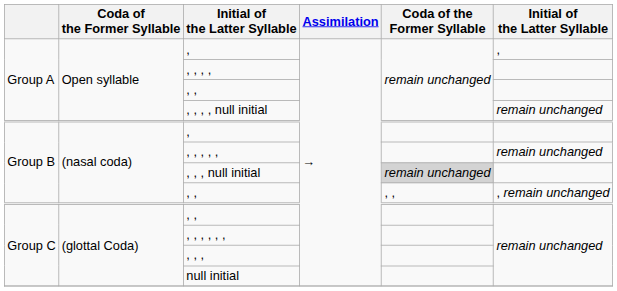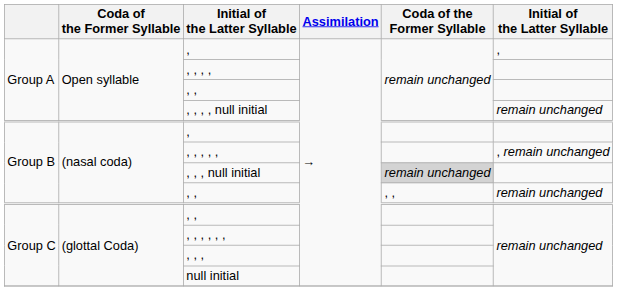 <table class="wikitable">
 <tr>
 <th bgcolor="#ABCDEF"></th>
 <th bgcolor="#ABCDEF">Coda of <br>the Former Syllable</th>
 <th bgcolor="#ABCDEF">Initial of <br>the Latter Syllable</th>
 <th bgcolor="#ABCDEF"><a href='#'>Assimilation</a></th>
 <th bgcolor="#ABCDEF">Coda of the <br>Former Syllable</th>
 <th bgcolor="#ABCDEF">Initial of <br>the Latter Syllable</th>
 </tr>
 <tr>
 <td rowspan="4">Group A</td>
 <td rowspan="4">Open syllable</td>
 <td>, </td>
 <td rowspan="12">→</td>
 <td rowspan="4"><em>remain unchanged</em></td>
 <td>, </td>
 </tr>
 <tr>
 <td>, , , , </td>
 <td></td>
 </tr>
 <tr>
 <td>, , </td>
 <td></td>
 </tr>
 <tr>
 <td>, , , , null initial</td>
 <td><em>remain unchanged</em></td>
 </tr>
 <tr style="border-top-style:double;">
 <td rowspan="4">Group B</td>
 <td rowspan="4"> (nasal coda)</td>
 <td>, </td>
 <td></td>
 <td></td>
 </tr>
 <tr>
 <td>, , , , , </td>
 <td></td>
-<td><em>remain unchanged</em></td>
+<td>, <em>remain unchanged</em></td>
 </tr>
 <tr>
 <td>, , , null initial</td>
 <td style="background: lightgrey;"><em>remain unchanged</em></td>
 <td></td>
 </tr>
 <tr>
 <td>, , </td>
 <td>, , </td>
-<td>, <em>remain unchanged</em></td>
+<td><em>remain unchanged</em></td>
 </tr>
 <tr style="border-top-style:double;">
 <td rowspan="4">Group C</td>
 <td rowspan="4"> (glottal Coda)</td>
 <td>, , </td>
 <td></td>
 <td rowspan="4"><em>remain unchanged</em></td>
 </tr>
 <tr>
 <td>, , , , , , </td>
 <td></td>
 </tr>
 <tr>
 <td>, , , </td>
 <td></td>
 </tr>
 <tr>
 <td>null initial</td>
 <td></td>
 </tr>
 <tr>
 </tr>
 </table>
